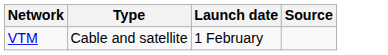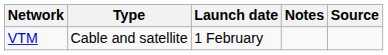 <table class="wikitable sortable">
 <tr>
 <th>Network</th>
 <th>Type</th>
 <th>Launch date</th>
+<th>Notes</th>
 <th>Source</th>
 </tr>
 <tr>
 <td><a href='#'>VTM</a></td>
 <td>Cable and satellite</td>
 <td>1 February</td>
 <td></td>
+<td></td>
 </tr>
 </table>
